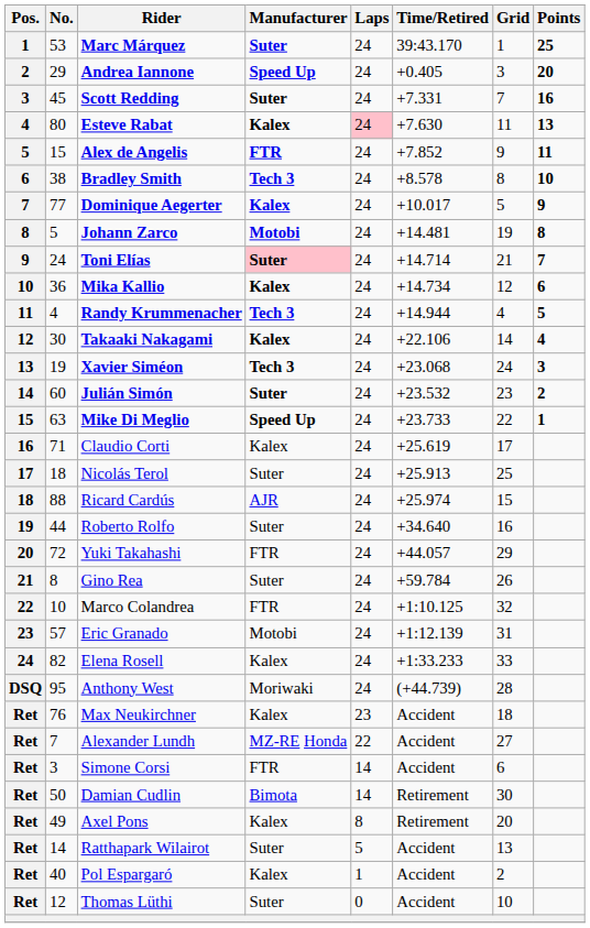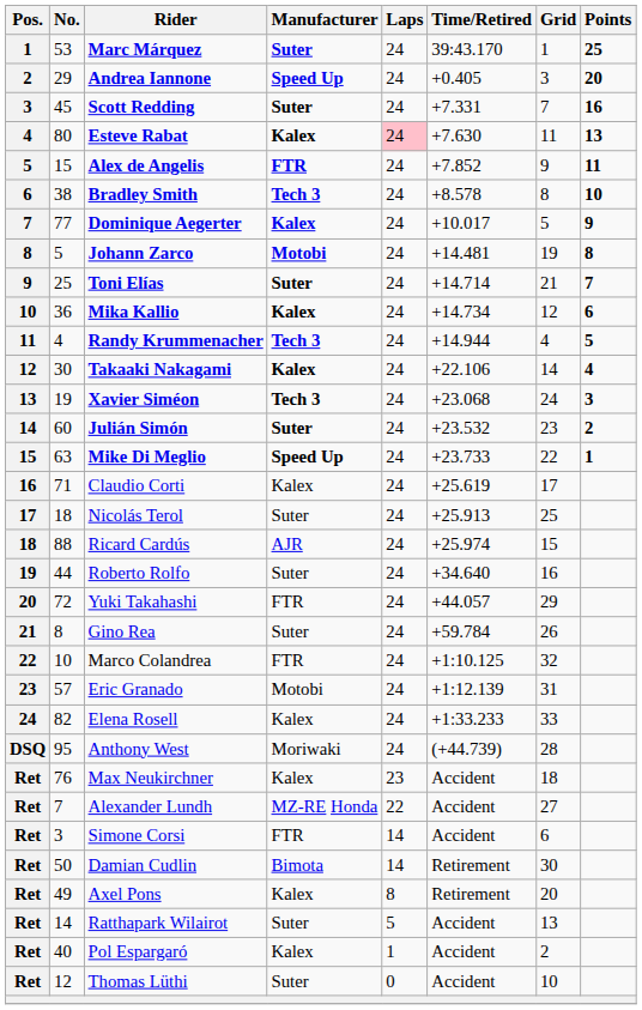 <table class="wikitable" style="font-size: 95%;">
 <tr>
 <th>Pos.</th>
 <th>No.</th>
 <th>Rider</th>
 <th>Manufacturer</th>
 <th>Laps</th>
 <th>Time/Retired</th>
 <th>Grid</th>
 <th>Points</th>
 </tr>
 <tr>
 <th>1</th>
 <td>53</td>
 <td> <strong><a href='#'>Marc Márquez</a></strong></td>
 <td><strong><a href='#'>Suter</a></strong></td>
 <td>24</td>
 <td>39:43.170</td>
 <td>1</td>
 <td><strong>25</strong></td>
 </tr>
 <tr>
 <th>2</th>
 <td>29</td>
 <td> <strong><a href='#'>Andrea Iannone</a></strong></td>
 <td><strong><a href='#'>Speed Up</a></strong></td>
 <td>24</td>
 <td>+0.405</td>
 <td>3</td>
 <td><strong>20</strong></td>
 </tr>
 <tr>
 <th>3</th>
 <td>45</td>
 <td> <strong><a href='#'>Scott Redding</a></strong></td>
 <td><strong>Suter</strong></td>
 <td>24</td>
 <td>+7.331</td>
 <td>7</td>
 <td><strong>16</strong></td>
 </tr>
 <tr>
 <th>4</th>
 <td>80</td>
 <td> <strong><a href='#'>Esteve Rabat</a></strong></td>
 <td><strong>Kalex</strong></td>
 <td style="background: pink;">24</td>
 <td>+7.630</td>
 <td>11</td>
 <td><strong>13</strong></td>
 </tr>
 <tr>
 <th>5</th>
 <td>15</td>
 <td> <strong><a href='#'>Alex de Angelis</a></strong></td>
 <td><strong><a href='#'>FTR</a></strong></td>
 <td>24</td>
 <td>+7.852</td>
 <td>9</td>
 <td><strong>11</strong></td>
 </tr>
 <tr>
 <th>6</th>
 <td>38</td>
 <td> <strong><a href='#'>Bradley Smith</a></strong></td>
 <td><strong><a href='#'>Tech 3</a></strong></td>
 <td>24</td>
 <td>+8.578</td>
 <td>8</td>
 <td><strong>10</strong></td>
 </tr>
 <tr>
 <th>7</th>
 <td>77</td>
 <td> <strong><a href='#'>Dominique Aegerter</a></strong></td>
 <td><strong><a href='#'>Kalex</a></strong></td>
 <td>24</td>
 <td>+10.017</td>
 <td>5</td>
 <td><strong>9</strong></td>
 </tr>
 <tr>
 <th>8</th>
 <td>5</td>
 <td> <strong><a href='#'>Johann Zarco</a></strong></td>
 <td><strong><a href='#'>Motobi</a></strong></td>
 <td>24</td>
 <td>+14.481</td>
 <td>19</td>
 <td><strong>8</strong></td>
 </tr>
 <tr>
 <th>9</th>
-<td>24</td>
+<td>25</td>
 <td> <strong><a href='#'>Toni Elías</a></strong></td>
-<td style="background: pink;"><strong>Suter</strong></td>
+<td><strong>Suter</strong></td>
 <td>24</td>
 <td>+14.714</td>
 <td>21</td>
 <td><strong>7</strong></td>
 </tr>
 <tr>
 <th>10</th>
 <td>36</td>
 <td> <strong><a href='#'>Mika Kallio</a></strong></td>
 <td><strong>Kalex</strong></td>
 <td>24</td>
 <td>+14.734</td>
 <td>12</td>
 <td><strong>6</strong></td>
 </tr>
 <tr>
 <th>11</th>
 <td>4</td>
 <td> <strong><a href='#'>Randy Krummenacher</a></strong></td>
 <td><strong><a href='#'>Tech 3</a></strong></td>
 <td>24</td>
 <td>+14.944</td>
 <td>4</td>
 <td><strong>5</strong></td>
 </tr>
 <tr>
 <th>12</th>
 <td>30</td>
 <td> <strong><a href='#'>Takaaki Nakagami</a></strong></td>
 <td><strong>Kalex</strong></td>
 <td>24</td>
 <td>+22.106</td>
 <td>14</td>
 <td><strong>4</strong></td>
 </tr>
 <tr>
 <th>13</th>
 <td>19</td>
 <td> <strong><a href='#'>Xavier Siméon</a></strong></td>
 <td><strong>Tech 3</strong></td>
 <td>24</td>
 <td>+23.068</td>
 <td>24</td>
 <td><strong>3</strong></td>
 </tr>
 <tr>
 <th>14</th>
 <td>60</td>
 <td> <strong><a href='#'>Julián Simón</a></strong></td>
 <td><strong>Suter</strong></td>
 <td>24</td>
 <td>+23.532</td>
 <td>23</td>
 <td><strong>2</strong></td>
 </tr>
 <tr>
 <th>15</th>
 <td>63</td>
 <td> <strong><a href='#'>Mike Di Meglio</a></strong></td>
 <td><strong>Speed Up</strong></td>
 <td>24</td>
 <td>+23.733</td>
 <td>22</td>
 <td><strong>1</strong></td>
 </tr>
 <tr>
 <th>16</th>
 <td>71</td>
 <td> <a href='#'>Claudio Corti</a></td>
 <td>Kalex</td>
 <td>24</td>
 <td>+25.619</td>
 <td>17</td>
 <td></td>
 </tr>
 <tr>
 <th>17</th>
 <td>18</td>
 <td> <a href='#'>Nicolás Terol</a></td>
 <td>Suter</td>
 <td>24</td>
 <td>+25.913</td>
 <td>25</td>
 <td></td>
 </tr>
 <tr>
 <th>18</th>
 <td>88</td>
 <td> <a href='#'>Ricard Cardús</a></td>
 <td><a href='#'>AJR</a></td>
 <td>24</td>
 <td>+25.974</td>
 <td>15</td>
 <td></td>
 </tr>
 <tr>
 <th>19</th>
 <td>44</td>
 <td> <a href='#'>Roberto Rolfo</a></td>
 <td>Suter</td>
 <td>24</td>
 <td>+34.640</td>
 <td>16</td>
 <td></td>
 </tr>
 <tr>
 <th>20</th>
 <td>72</td>
 <td> <a href='#'>Yuki Takahashi</a></td>
 <td>FTR</td>
 <td>24</td>
 <td>+44.057</td>
 <td>29</td>
 <td></td>
 </tr>
 <tr>
 <th>21</th>
 <td>8</td>
 <td> <a href='#'>Gino Rea</a></td>
 <td>Suter</td>
 <td>24</td>
 <td>+59.784</td>
 <td>26</td>
 <td></td>
 </tr>
 <tr>
 <th>22</th>
 <td>10</td>
 <td> Marco Colandrea</td>
 <td>FTR</td>
 <td>24</td>
 <td>+1:10.125</td>
 <td>32</td>
 <td></td>
 </tr>
 <tr>
 <th>23</th>
 <td>57</td>
 <td> <a href='#'>Eric Granado</a></td>
 <td>Motobi</td>
 <td>24</td>
 <td>+1:12.139</td>
 <td>31</td>
 <td></td>
 </tr>
 <tr>
 <th>24</th>
 <td>82</td>
 <td> <a href='#'>Elena Rosell</a></td>
 <td>Kalex</td>
 <td>24</td>
 <td>+1:33.233</td>
 <td>33</td>
 <td></td>
 </tr>
 <tr>
 <th>DSQ</th>
 <td>95</td>
 <td> <a href='#'>Anthony West</a></td>
 <td>Moriwaki</td>
 <td>24</td>
 <td>(+44.739)</td>
 <td>28</td>
 <td></td>
 </tr>
 <tr>
 <th>Ret</th>
 <td>76</td>
 <td> <a href='#'>Max Neukirchner</a></td>
 <td>Kalex</td>
 <td>23</td>
 <td>Accident</td>
 <td>18</td>
 <td></td>
 </tr>
 <tr>
 <th>Ret</th>
 <td>7</td>
 <td> <a href='#'>Alexander Lundh</a></td>
 <td><a href='#'>MZ-RE</a> <a href='#'>Honda</a></td>
 <td>22</td>
 <td>Accident</td>
 <td>27</td>
 <td></td>
 </tr>
 <tr>
 <th>Ret</th>
 <td>3</td>
 <td> <a href='#'>Simone Corsi</a></td>
 <td>FTR</td>
 <td>14</td>
 <td>Accident</td>
 <td>6</td>
 <td></td>
 </tr>
 <tr>
 <th>Ret</th>
 <td>50</td>
 <td> <a href='#'>Damian Cudlin</a></td>
 <td><a href='#'>Bimota</a></td>
 <td>14</td>
 <td>Retirement</td>
 <td>30</td>
 <td></td>
 </tr>
 <tr>
 <th>Ret</th>
 <td>49</td>
 <td> <a href='#'>Axel Pons</a></td>
 <td>Kalex</td>
 <td>8</td>
 <td>Retirement</td>
 <td>20</td>
 <td></td>
 </tr>
 <tr>
 <th>Ret</th>
 <td>14</td>
 <td> <a href='#'>Ratthapark Wilairot</a></td>
 <td>Suter</td>
 <td>5</td>
 <td>Accident</td>
 <td>13</td>
 <td></td>
 </tr>
 <tr>
 <th>Ret</th>
 <td>40</td>
 <td> <a href='#'>Pol Espargaró</a></td>
 <td>Kalex</td>
 <td>1</td>
 <td>Accident</td>
 <td>2</td>
 <td></td>
 </tr>
 <tr>
 <th>Ret</th>
 <td>12</td>
 <td> <a href='#'>Thomas Lüthi</a></td>
 <td>Suter</td>
 <td>0</td>
 <td>Accident</td>
 <td>10</td>
 <td></td>
 </tr>
 <tr>
 <th colspan=8></th>
 </tr>
 <tr>
 </tr>
 </table>
